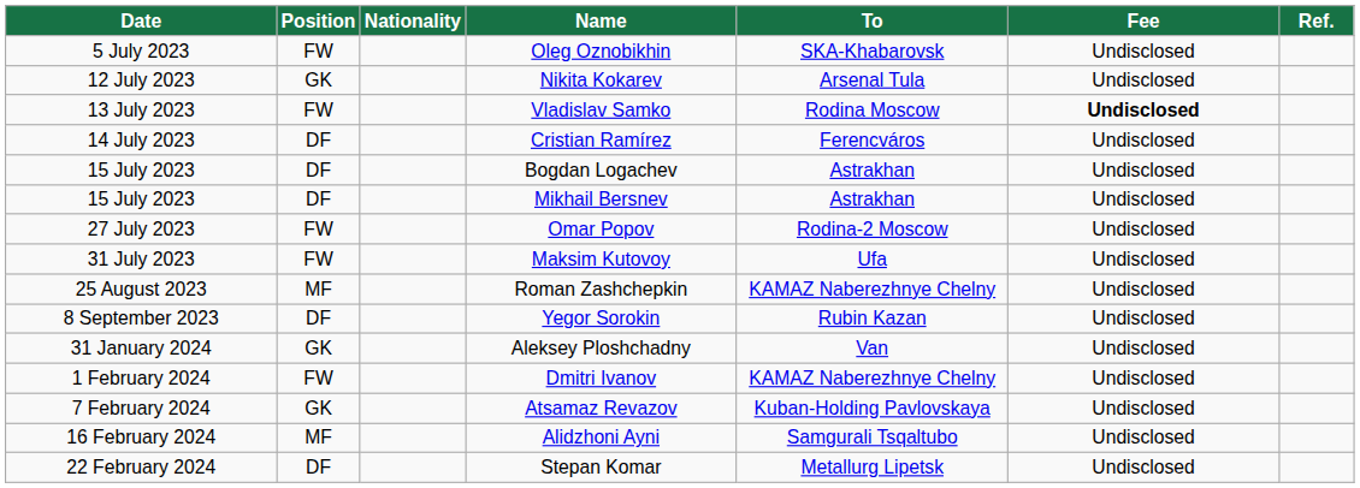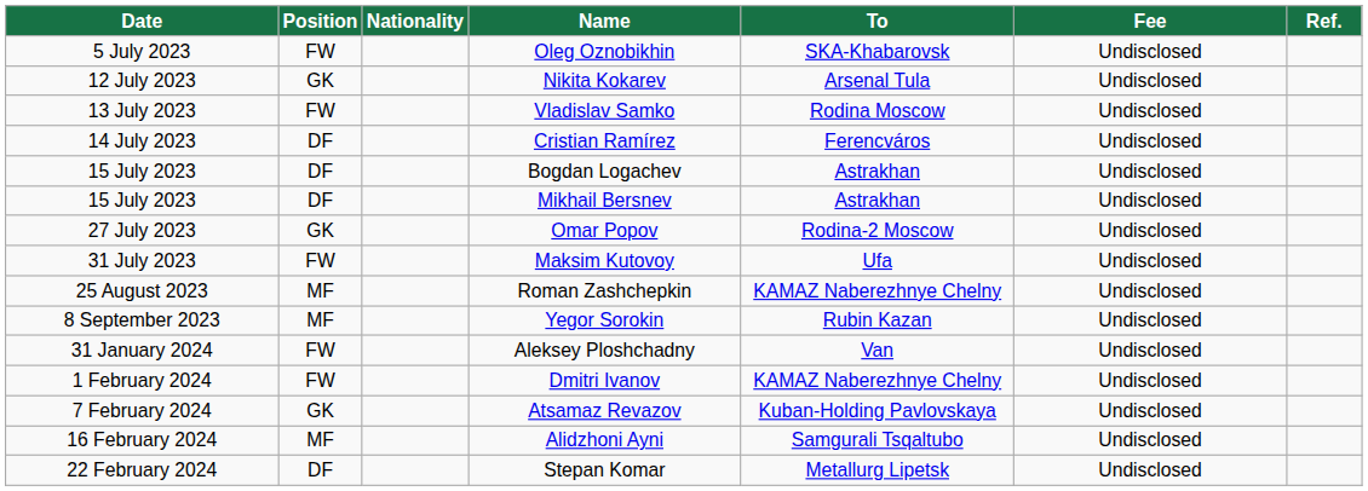 <table class="wikitable"  style="text-align:center; font-size:90%; ">
 <tr>
 <th style="background:#177245; color:#FFFFFF; width:200px;">Date</th>
 <th style="background:#177245; color:#FFFFFF; width:50px;">Position</th>
 <th style="background:#177245; color:#FFFFFF; width:50px;">Nationality</th>
 <th style="background:#177245; color:#FFFFFF; width:200px;">Name</th>
 <th style="background:#177245; color:#FFFFFF; width:200px;">To</th>
 <th style="background:#177245; color:#FFFFFF; width:200px;">Fee</th>
 <th style="background:#177245; color:#FFFFFF; width:50px;">Ref.</th>
 </tr>
 <tr>
 <td>5 July 2023</td>
 <td>FW</td>
 <td></td>
 <td><a href='#'>Oleg Oznobikhin</a></td>
 <td><a href='#'>SKA-Khabarovsk</a></td>
 <td>Undisclosed</td>
 <td></td>
 </tr>
 <tr>
 <td>12 July 2023</td>
 <td>GK</td>
 <td></td>
 <td><a href='#'>Nikita Kokarev</a></td>
 <td><a href='#'>Arsenal Tula</a></td>
 <td>Undisclosed</td>
 <td></td>
 </tr>
 <tr>
 <td>13 July 2023</td>
 <td>FW</td>
 <td></td>
 <td><a href='#'>Vladislav Samko</a></td>
 <td><a href='#'>Rodina Moscow</a></td>
-<td><strong>Undisclosed</strong></td>
+<td>Undisclosed</td>
 <td></td>
 </tr>
 <tr>
 <td>14 July 2023</td>
 <td>DF</td>
 <td></td>
 <td><a href='#'>Cristian Ramírez</a></td>
 <td><a href='#'>Ferencváros</a></td>
 <td>Undisclosed</td>
 <td></td>
 </tr>
 <tr>
 <td>15 July 2023</td>
 <td>DF</td>
 <td></td>
 <td>Bogdan Logachev</td>
 <td><a href='#'>Astrakhan</a></td>
 <td>Undisclosed</td>
 <td></td>
 </tr>
 <tr>
 <td>15 July 2023</td>
 <td>DF</td>
 <td></td>
 <td><a href='#'>Mikhail Bersnev</a></td>
 <td><a href='#'>Astrakhan</a></td>
 <td>Undisclosed</td>
 <td></td>
 </tr>
 <tr>
 <td>27 July 2023</td>
-<td>FW</td>
+<td>GK</td>
 <td></td>
 <td><a href='#'>Omar Popov</a></td>
 <td><a href='#'>Rodina-2 Moscow</a></td>
 <td>Undisclosed</td>
 <td></td>
 </tr>
 <tr>
 <td>31 July 2023</td>
 <td>FW</td>
 <td></td>
 <td><a href='#'>Maksim Kutovoy</a></td>
 <td><a href='#'>Ufa</a></td>
 <td>Undisclosed</td>
 <td></td>
 </tr>
 <tr>
 <td>25 August 2023</td>
 <td>MF</td>
 <td></td>
 <td>Roman Zashchepkin</td>
 <td><a href='#'>KAMAZ Naberezhnye Chelny</a></td>
 <td>Undisclosed</td>
 <td></td>
 </tr>
 <tr>
 <td>8 September 2023</td>
-<td>DF</td>
+<td>MF</td>
 <td></td>
 <td><a href='#'>Yegor Sorokin</a></td>
 <td><a href='#'>Rubin Kazan</a></td>
 <td>Undisclosed</td>
 <td></td>
 </tr>
 <tr>
 <td>31 January 2024</td>
-<td>GK</td>
+<td>FW</td>
 <td></td>
 <td>Aleksey Ploshchadny</td>
 <td><a href='#'>Van</a></td>
 <td>Undisclosed</td>
 <td></td>
 </tr>
 <tr>
 <td>1 February 2024</td>
 <td>FW</td>
 <td></td>
 <td><a href='#'>Dmitri Ivanov</a></td>
 <td><a href='#'>KAMAZ Naberezhnye Chelny</a></td>
 <td>Undisclosed</td>
 <td></td>
 </tr>
 <tr>
 <td>7 February 2024</td>
 <td>GK</td>
 <td></td>
 <td><a href='#'>Atsamaz Revazov</a></td>
 <td><a href='#'>Kuban-Holding Pavlovskaya</a></td>
 <td>Undisclosed</td>
 <td></td>
 </tr>
 <tr>
 <td>16 February 2024</td>
 <td>MF</td>
 <td></td>
 <td><a href='#'>Alidzhoni Ayni</a></td>
 <td><a href='#'>Samgurali Tsqaltubo</a></td>
 <td>Undisclosed</td>
 <td></td>
 </tr>
 <tr>
 <td>22 February 2024</td>
 <td>DF</td>
 <td></td>
 <td>Stepan Komar</td>
 <td><a href='#'>Metallurg Lipetsk</a></td>
 <td>Undisclosed</td>
 <td></td>
 </tr>
 </table>
